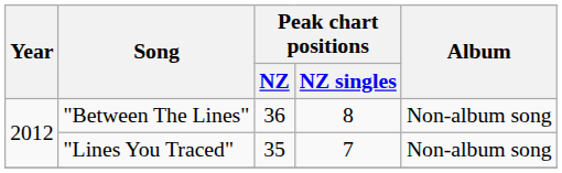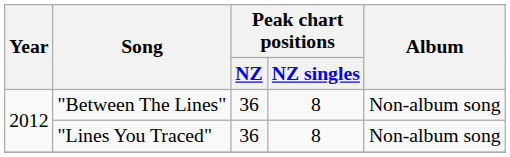 <table class="wikitable">
 <tr>
 <th rowspan=2>Year</th>
 <th rowspan=2>Song</th>
 <th colspan=2>Peak chart<br>positions</th>
 <th rowspan=2>Album</th>
 </tr>
 <tr>
 <th><a href='#'>NZ</a></th>
 <th><a href='#'>NZ singles</a></th>
 </tr>
 <tr>
 <td rowspan=2>2012</td>
 <td>"Between The Lines"</td>
 <td align="center">36</td>
 <td align="center">8</td>
 <td>Non-album song</td>
 </tr>
 <tr>
 <td>"Lines You Traced"</td>
-<td align="center">35</td>
-<td align="center">7</td>
+<td align="center">36</td>
+<td align="center">8</td>
 <td>Non-album song</td>
 </tr>
 <tr>
 </tr>
 </table>
